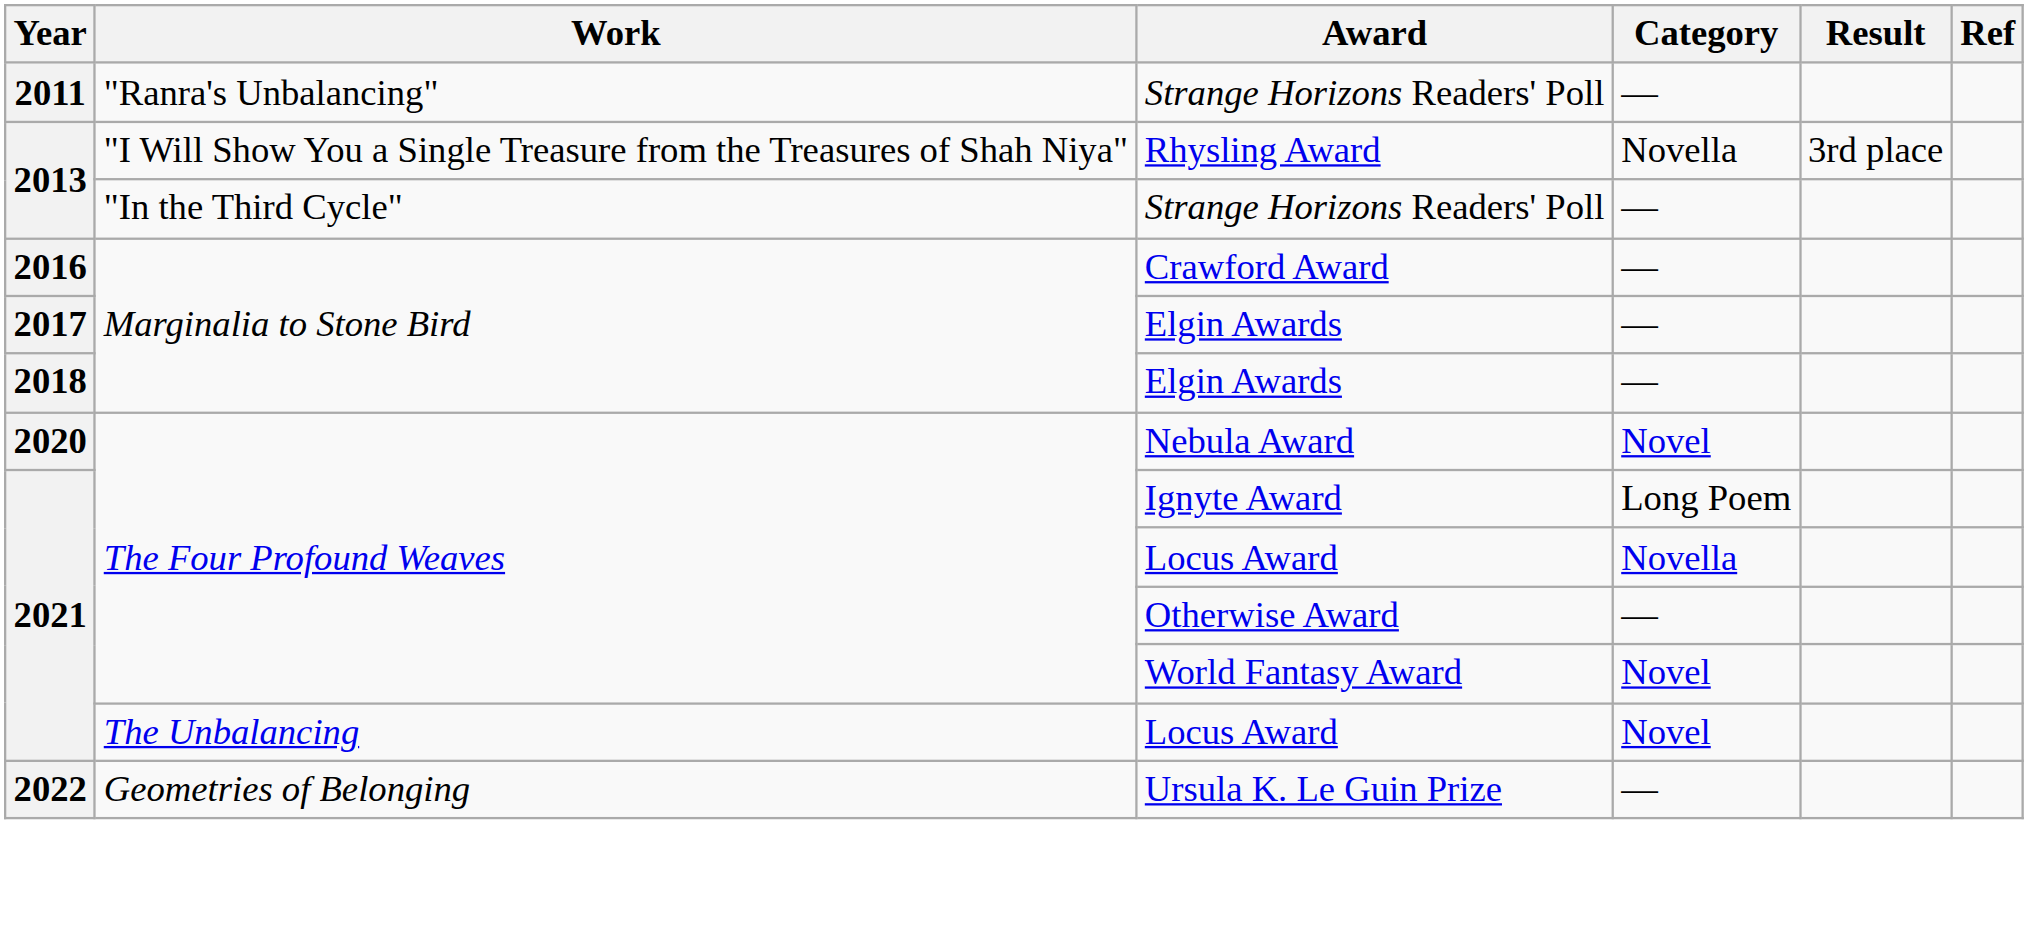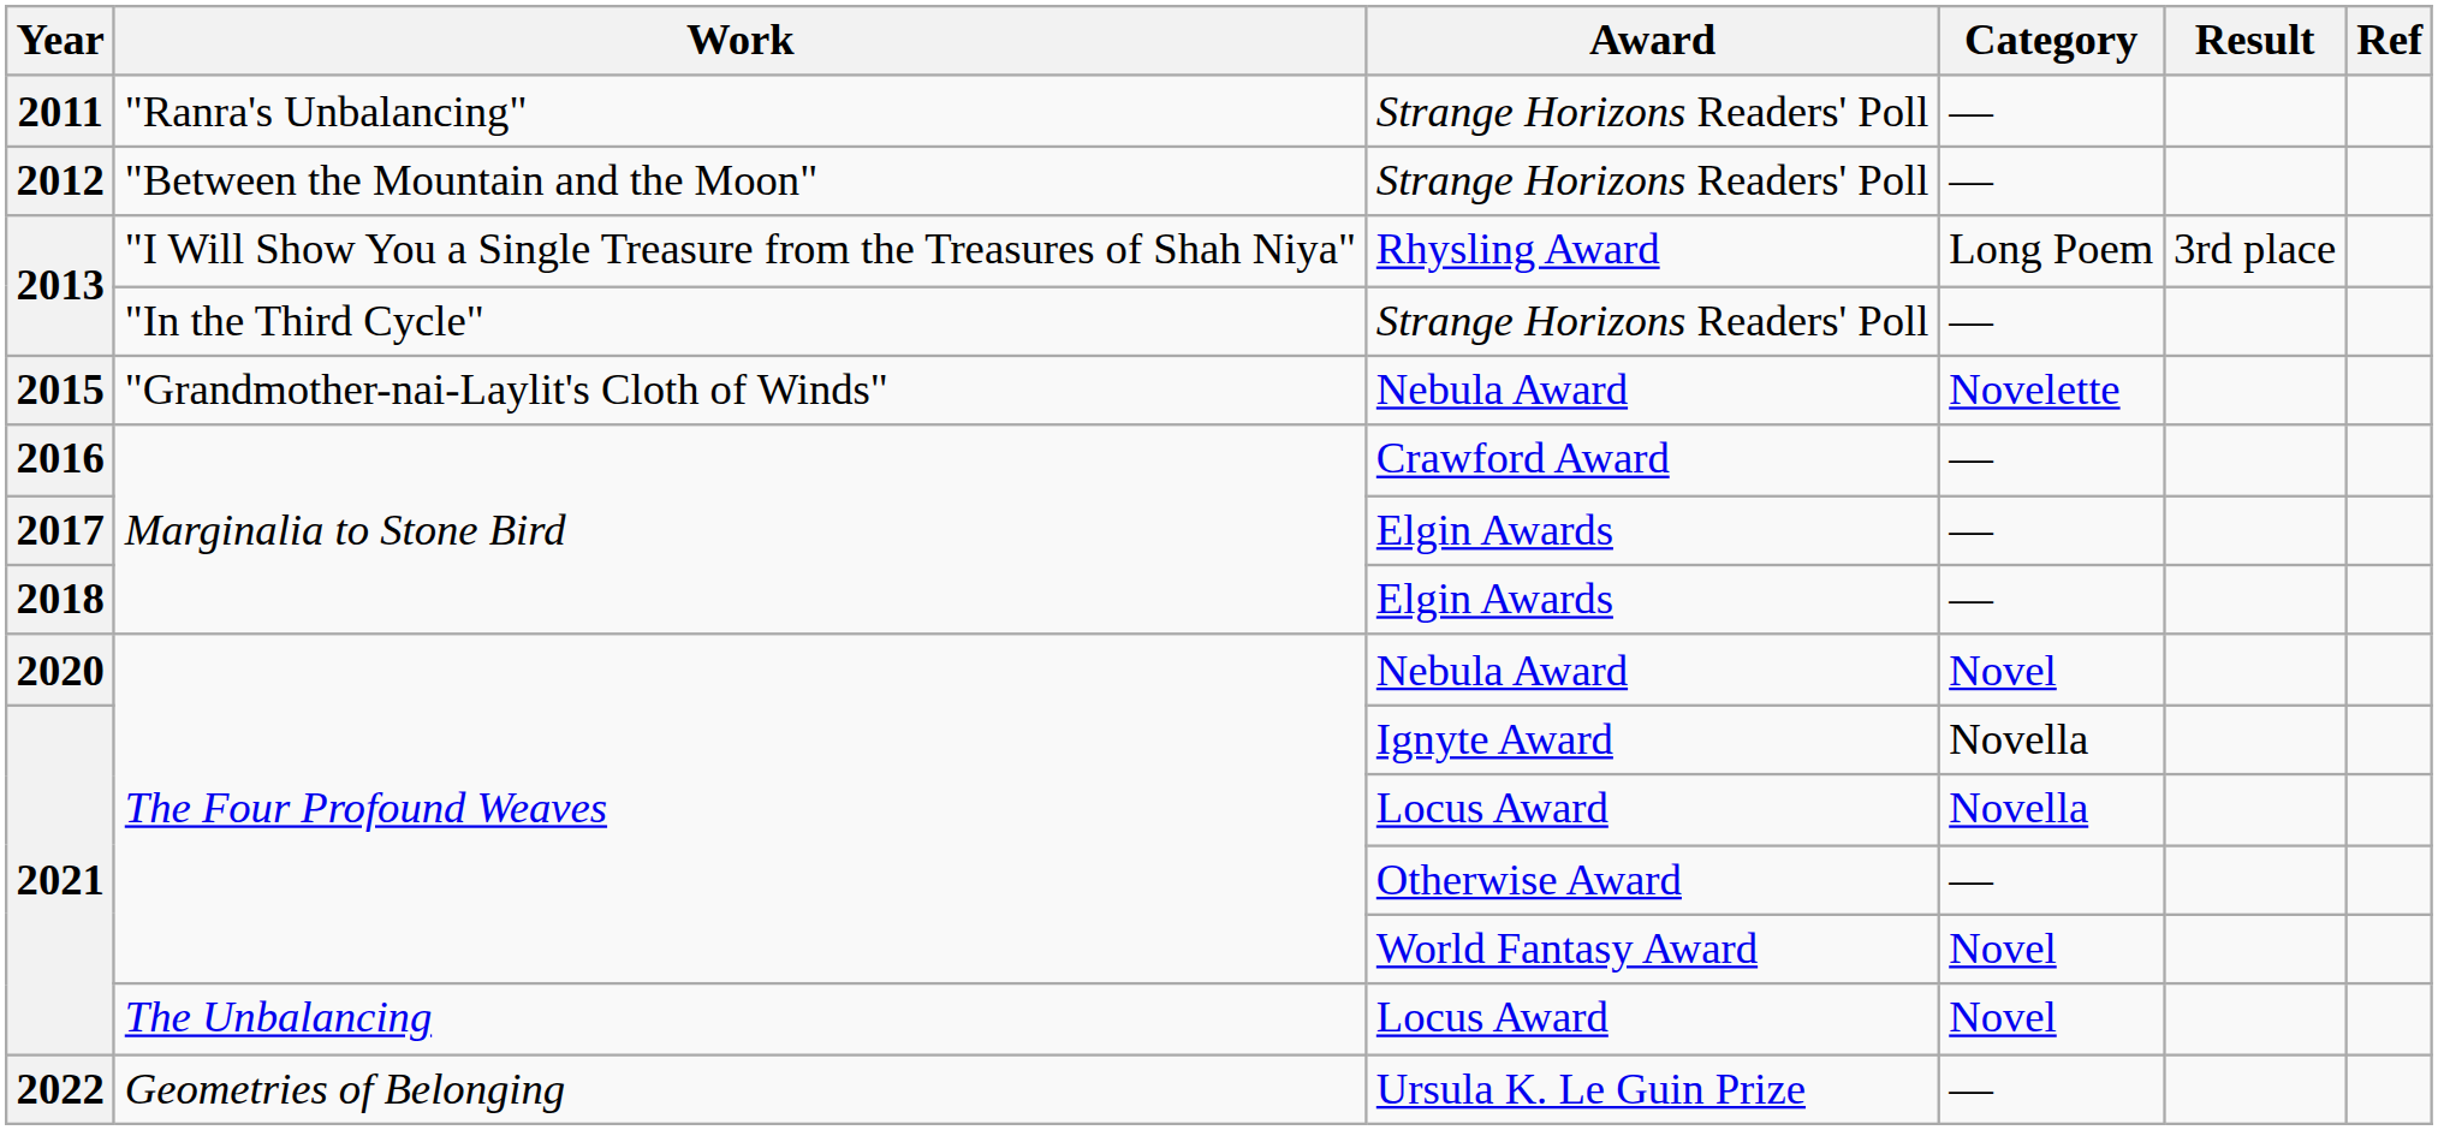 <table class="wikitable sortable">
 <tr>
 <th>Year</th>
 <th>Work</th>
 <th>Award</th>
 <th>Category</th>
 <th>Result</th>
 <th>Ref</th>
 </tr>
 <tr>
 <th rowspan="1">2011</th>
 <td>"Ranra's Unbalancing"</td>
 <td><em>Strange Horizons</em> Readers' Poll</td>
 <td>—</td>
 <td></td>
 <td></td>
 </tr>
 <tr>
+<th rowspan="1">2012</th>
+<td>"Between the Mountain and the Moon"</td>
+<td><em>Strange Horizons</em> Readers' Poll</td>
+<td>—</td>
+<td></td>
+<td></td>
+</tr>
+<tr>
 <th rowspan="2">2013</th>
 <td>"I Will Show You a Single Treasure from the Treasures of Shah Niya"</td>
 <td><a href='#'>Rhysling Award</a></td>
-<td>Novella</td>
+<td>Long Poem</td>
 <td>3rd place</td>
 <td></td>
 </tr>
 <tr>
 <td>"In the Third Cycle"</td>
 <td><em>Strange Horizons</em> Readers' Poll</td>
 <td>—</td>
+<td></td>
+<td></td>
+</tr>
+<tr>
+<th rowspan="1">2015</th>
+<td>"Grandmother-nai-Laylit's Cloth of Winds"</td>
+<td><a href='#'>Nebula Award</a></td>
+<td><a href='#'>Novelette</a></td>
 <td></td>
 <td></td>
 </tr>
 <tr>
 <th rowspan="1">2016</th>
 <td rowspan="3"><em>Marginalia to Stone Bird</em></td>
 <td><a href='#'>Crawford Award</a></td>
 <td>—</td>
 <td></td>
 <td></td>
 </tr>
 <tr>
 <th>2017</th>
 <td><a href='#'>Elgin Awards</a></td>
 <td>—</td>
 <td></td>
 <td></td>
 </tr>
 <tr>
 <th>2018</th>
 <td><a href='#'>Elgin Awards</a></td>
 <td>—</td>
 <td></td>
 <td></td>
 </tr>
 <tr>
 <th rowspan="1">2020</th>
 <td rowspan="5"><em><a href='#'>The Four Profound Weaves</a></em></td>
 <td><a href='#'>Nebula Award</a></td>
 <td><a href='#'>Novel</a></td>
 <td></td>
 <td></td>
 </tr>
 <tr>
 <th rowspan="5">2021</th>
 <td><a href='#'>Ignyte Award</a></td>
-<td>Long Poem</td>
+<td>Novella</td>
 <td></td>
 <td></td>
 </tr>
 <tr>
 <td><a href='#'>Locus Award</a></td>
 <td><a href='#'>Novella</a></td>
 <td></td>
 <td></td>
 </tr>
 <tr>
 <td><a href='#'>Otherwise Award</a></td>
 <td>—</td>
 <td></td>
 <td></td>
 </tr>
 <tr>
 <td><a href='#'>World Fantasy Award</a></td>
 <td><a href='#'>Novel</a></td>
 <td></td>
 <td></td>
 </tr>
 <tr>
 <td><em><a href='#'>The Unbalancing</a></em></td>
 <td><a href='#'>Locus Award</a></td>
 <td><a href='#'>Novel</a></td>
 <td></td>
 <td></td>
 </tr>
 <tr>
 <th rowspan="1">2022</th>
 <td><em>Geometries of Belonging</em></td>
 <td><a href='#'>Ursula K. Le Guin Prize</a></td>
 <td>—</td>
 <td></td>
 <td></td>
 </tr>
 </table>
